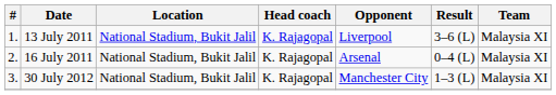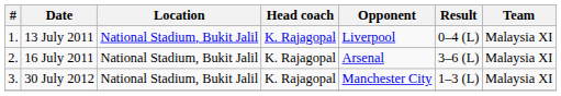 <table class="wikitable">
 <tr>
 <th>#</th>
 <th>Date</th>
 <th>Location</th>
 <th>Head coach</th>
 <th>Opponent</th>
 <th>Result</th>
 <th>Team</th>
 </tr>
 <tr>
 <td>1.</td>
 <td>13 July 2011</td>
 <td><a href='#'>National Stadium, Bukit Jalil</a></td>
 <td><a href='#'>K. Rajagopal</a></td>
 <td><a href='#'>Liverpool</a></td>
-<td>3–6 (L)</td>
+<td>0–4 (L)</td>
 <td>Malaysia XI</td>
 </tr>
 <tr>
 <td>2.</td>
 <td>16 July 2011</td>
 <td>National Stadium, Bukit Jalil</td>
 <td>K. Rajagopal</td>
 <td><a href='#'>Arsenal</a></td>
-<td>0–4 (L)</td>
+<td>3–6 (L)</td>
 <td>Malaysia XI</td>
 </tr>
 <tr>
 <td>3.</td>
 <td>30 July 2012</td>
 <td>National Stadium, Bukit Jalil</td>
 <td>K. Rajagopal</td>
 <td><a href='#'>Manchester City</a></td>
 <td>1–3 (L)</td>
 <td>Malaysia XI</td>
 </tr>
 <tr>
 </tr>
 </table>
